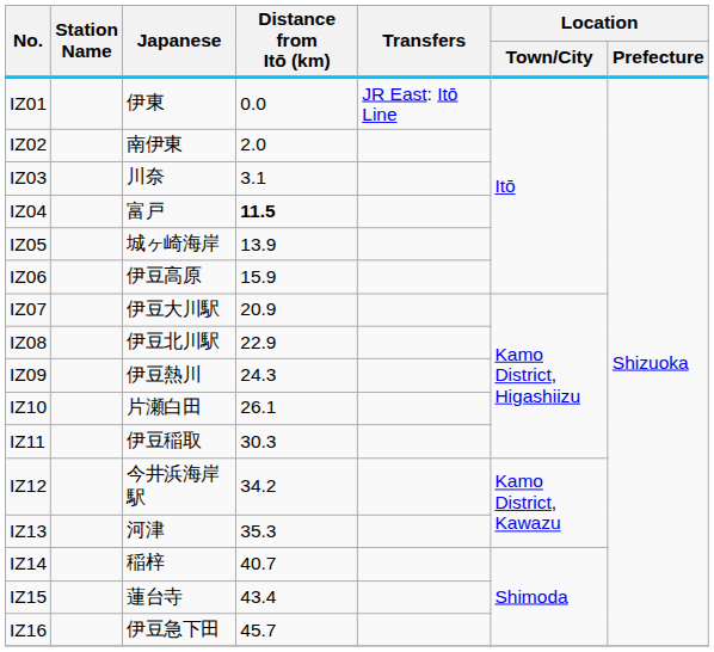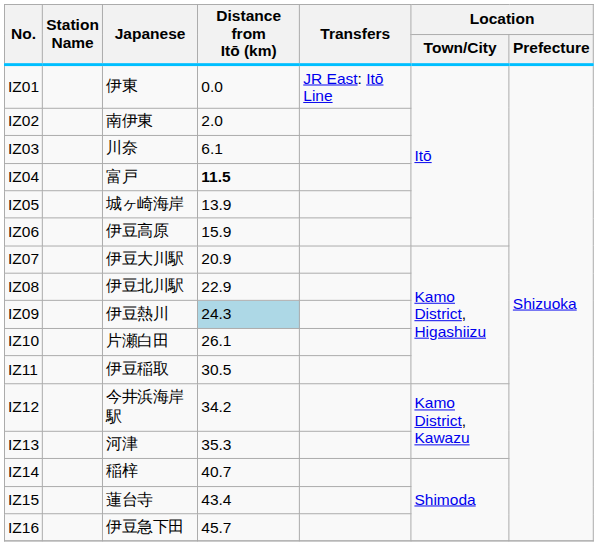 <table class="wikitable">
 <tr>
 <th rowspan=2 style="border-bottom:solid 3px deepskyblue">No.</th>
 <th rowspan=2 style="border-bottom:solid 3px deepskyblue">Station<br>Name</th>
 <th rowspan=2 style="border-bottom:solid 3px deepskyblue">Japanese</th>
 <th rowspan=2 style="border-bottom:solid 3px deepskyblue">Distance from<br>Itō (km)</th>
 <th rowspan=2 style="border-bottom:solid 3px deepskyblue">Transfers</th>
 <th colspan=2>Location</th>
 </tr>
 <tr>
 <th style="border-bottom:solid 3px deepskyblue">Town/City</th>
 <th style="border-bottom:solid 3px deepskyblue">Prefecture</th>
 </tr>
 <tr>
 <td>IZ01</td>
 <td></td>
 <td>伊東</td>
 <td>0.0</td>
 <td><a href='#'>JR East</a>: <a href='#'>Itō Line</a></td>
 <td rowspan=6><a href='#'>Itō</a></td>
 <td rowspan=16><a href='#'>Shizuoka</a></td>
 </tr>
 <tr>
 <td>IZ02</td>
 <td></td>
 <td>南伊東</td>
 <td>2.0</td>
 <td></td>
 </tr>
 <tr>
 <td>IZ03</td>
 <td></td>
 <td>川奈</td>
-<td>3.1</td>
+<td>6.1</td>
 <td></td>
 </tr>
 <tr>
 <td>IZ04</td>
 <td></td>
 <td>富戸</td>
 <td><strong>11.5</strong></td>
 <td></td>
 </tr>
 <tr>
 <td>IZ05</td>
 <td></td>
 <td>城ヶ崎海岸</td>
 <td>13.9</td>
 <td></td>
 </tr>
 <tr>
 <td>IZ06</td>
 <td></td>
 <td>伊豆高原</td>
 <td>15.9</td>
 <td></td>
 </tr>
 <tr>
 <td>IZ07</td>
 <td></td>
 <td>伊豆大川駅</td>
 <td>20.9</td>
 <td></td>
 <td rowspan=5><a href='#'>Kamo District</a>,<br><a href='#'>Higashiizu</a></td>
 </tr>
 <tr>
 <td>IZ08</td>
 <td></td>
 <td>伊豆北川駅</td>
 <td>22.9</td>
 <td></td>
 </tr>
 <tr>
 <td>IZ09</td>
 <td></td>
 <td>伊豆熱川</td>
-<td>24.3</td>
+<td style="background: lightblue;">24.3</td>
 <td></td>
 </tr>
 <tr>
 <td>IZ10</td>
 <td></td>
 <td>片瀬白田</td>
 <td>26.1</td>
 <td></td>
 </tr>
 <tr>
 <td>IZ11</td>
 <td></td>
 <td>伊豆稲取</td>
-<td>30.3</td>
+<td>30.5</td>
 <td></td>
 </tr>
 <tr>
 <td>IZ12</td>
 <td></td>
 <td>今井浜海岸駅</td>
 <td>34.2</td>
 <td></td>
 <td rowspan=2><a href='#'>Kamo District</a>,<br><a href='#'>Kawazu</a></td>
 </tr>
 <tr>
 <td>IZ13</td>
 <td></td>
 <td>河津</td>
 <td>35.3</td>
 <td></td>
 </tr>
 <tr>
 <td>IZ14</td>
 <td></td>
 <td>稲梓</td>
 <td>40.7</td>
 <td></td>
 <td rowspan=3><a href='#'>Shimoda</a></td>
 </tr>
 <tr>
 <td>IZ15</td>
 <td></td>
 <td>蓮台寺</td>
 <td>43.4</td>
 <td></td>
 </tr>
 <tr>
 <td>IZ16</td>
 <td></td>
 <td>伊豆急下田</td>
 <td>45.7</td>
 <td></td>
 </tr>
 <tr>
 </tr>
 </table>
